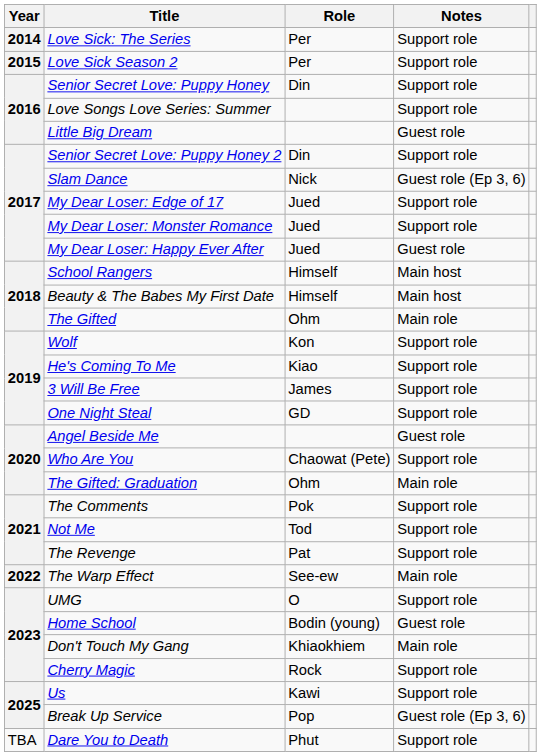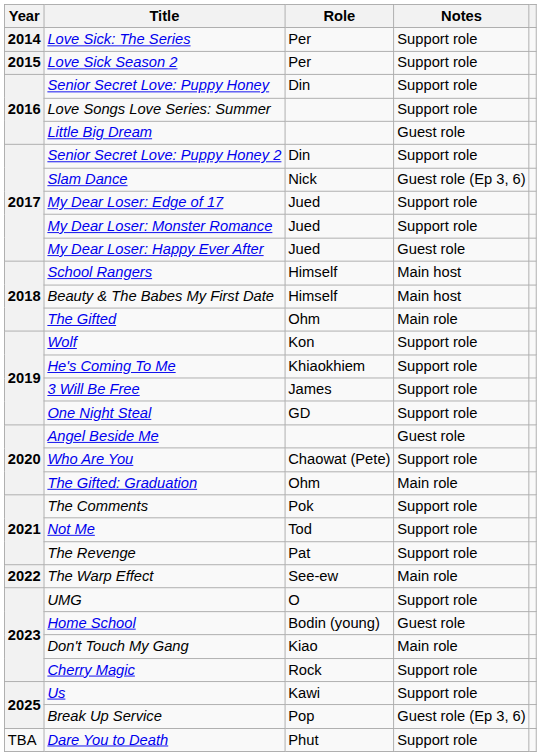 <table class="wikitable sortable plainrowheaders">
 <tr>
 <th scope="col">Year</th>
 <th scope="col">Title</th>
 <th scope="col">Role</th>
 <th scope="col" class="unsortable">Notes</th>
 <th scope="col" class="unsortable"></th>
 </tr>
 <tr>
 <th scope="row">2014</th>
 <td><em><a href='#'>Love Sick: The Series</a></em></td>
 <td>Per</td>
 <td>Support role</td>
 <td style="text-align: center;"></td>
 </tr>
 <tr>
 <th scope="row">2015</th>
 <td><em><a href='#'>Love Sick Season 2</a></em></td>
 <td>Per</td>
 <td>Support role</td>
 <td style="text-align: center;"></td>
 </tr>
 <tr>
 <th scope="row" rowspan="3">2016</th>
 <td><em><a href='#'>Senior Secret Love: Puppy Honey</a></em></td>
 <td>Din</td>
 <td>Support role</td>
 <td style="text-align: center;"></td>
 </tr>
 <tr>
 <td><em>Love Songs Love Series: Summer</em></td>
 <td></td>
 <td>Support role</td>
 <td style="text-align: center;"></td>
 </tr>
 <tr>
 <td><em><a href='#'>Little Big Dream</a></em></td>
 <td></td>
 <td>Guest role</td>
 <td style="text-align: center;"></td>
 </tr>
 <tr>
 <th scope="row" rowspan="5">2017</th>
 <td><em><a href='#'>Senior Secret Love: Puppy Honey 2</a></em></td>
 <td>Din</td>
 <td>Support role</td>
 <td style="text-align: center;"></td>
 </tr>
 <tr>
 <td><em><a href='#'>Slam Dance</a></em></td>
 <td>Nick</td>
 <td>Guest role (Ep 3, 6)</td>
 <td style="text-align: center;"></td>
 </tr>
 <tr>
 <td><em><a href='#'>My Dear Loser: Edge of 17</a></em></td>
 <td>Jued</td>
 <td>Support role</td>
 <td style="text-align: center;"></td>
 </tr>
 <tr>
 <td><em><a href='#'>My Dear Loser: Monster Romance</a></em></td>
 <td>Jued</td>
 <td>Support role</td>
 <td style="text-align: center;"></td>
 </tr>
 <tr>
 <td><em><a href='#'>My Dear Loser: Happy Ever After</a></em></td>
 <td>Jued</td>
 <td>Guest role</td>
 <td style="text-align: center;"></td>
 </tr>
 <tr>
 <th scope="row" rowspan="3">2018</th>
 <td><em><a href='#'>School Rangers</a></em></td>
 <td>Himself</td>
 <td>Main host</td>
 <td style="text-align: center;"></td>
 </tr>
 <tr>
 <td><em>Beauty & The Babes My First Date</em></td>
 <td>Himself</td>
 <td>Main host</td>
 <td style="text-align: center;"></td>
 </tr>
 <tr>
 <td><em><a href='#'>The Gifted</a></em></td>
 <td>Ohm</td>
 <td>Main role</td>
 <td style="text-align: center;"></td>
 </tr>
 <tr>
 <th scope="row" rowspan="4">2019</th>
 <td><em><a href='#'>Wolf</a></em></td>
 <td>Kon</td>
 <td>Support role</td>
 <td style="text-align: center;"></td>
 </tr>
 <tr>
 <td><em><a href='#'>He's Coming To Me</a></em></td>
-<td>Kiao</td>
+<td>Khiaokhiem</td>
 <td>Support role</td>
 <td style="text-align: center;"></td>
 </tr>
 <tr>
 <td><em><a href='#'>3 Will Be Free</a></em></td>
 <td>James</td>
 <td>Support role</td>
 <td style="text-align: center;"></td>
 </tr>
 <tr>
 <td><em><a href='#'>One Night Steal</a></em></td>
 <td>GD</td>
 <td>Support role</td>
 <td style="text-align: center;"></td>
 </tr>
 <tr>
 <th scope="row" rowspan="3">2020</th>
 <td><em><a href='#'>Angel Beside Me</a></em></td>
 <td></td>
 <td>Guest role</td>
 <td style="text-align: center;"></td>
 </tr>
 <tr>
 <td><em><a href='#'>Who Are You</a></em></td>
 <td>Chaowat (Pete)</td>
 <td>Support role</td>
 <td style="text-align: center;"></td>
 </tr>
 <tr>
 <td><em><a href='#'>The Gifted: Graduation</a></em></td>
 <td>Ohm</td>
 <td>Main role</td>
 <td style="text-align: center;"></td>
 </tr>
 <tr>
 <th scope="row" rowspan="3">2021</th>
 <td><em>The Comments</em></td>
 <td>Pok</td>
 <td>Support role</td>
 <td style="text-align: center;"></td>
 </tr>
 <tr>
 <td><em><a href='#'>Not Me</a></em></td>
 <td>Tod</td>
 <td>Support role</td>
 <td></td>
 </tr>
 <tr>
 <td><em>The Revenge</em></td>
 <td>Pat</td>
 <td>Support role</td>
 <td></td>
 </tr>
 <tr>
 <th scope="row" rowspan="1">2022</th>
 <td><em>The Warp Effect</em></td>
 <td>See-ew</td>
 <td>Main role</td>
 <td></td>
 </tr>
 <tr>
 <th scope="row" rowspan="4">2023</th>
 <td><em>UMG</em></td>
 <td>O</td>
 <td>Support role</td>
 <td></td>
 </tr>
 <tr>
 <td><em><a href='#'>Home School</a></em></td>
 <td>Bodin (young)</td>
 <td>Guest role</td>
 <td></td>
 </tr>
 <tr>
 <td><em>Don't Touch My Gang</em></td>
-<td>Khiaokhiem</td>
+<td>Kiao</td>
 <td>Main role</td>
 <td></td>
 </tr>
 <tr>
 <td><em><a href='#'>Cherry Magic</a></em></td>
 <td>Rock</td>
 <td>Support role</td>
 <td></td>
 </tr>
 <tr>
 <th scope="row" rowspan="2">2025</th>
 <td><em><a href='#'>Us</a></em></td>
 <td>Kawi</td>
 <td>Support role</td>
 <td></td>
 </tr>
 <tr>
 <td><em>Break Up Service</em></td>
 <td>Pop</td>
 <td>Guest role (Ep 3, 6)</td>
 <td></td>
 </tr>
 <tr>
 <td>TBA</td>
 <td><em><a href='#'>Dare You to Death</a></em></td>
 <td>Phut</td>
 <td>Support role</td>
 <td></td>
 </tr>
 </table>
